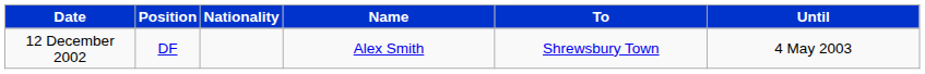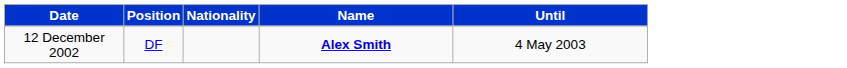 <table class="wikitable"  style="text-align:center; font-size:90%; ">
 <tr>
 <th style="background:#03c; color:white; width:120px;">Date</th>
 <th style="background:#03c; color:white; width:55px;">Position</th>
 <th style="background:#03c; color:white; width:55px;">Nationality</th>
 <th style="background:#03c; color:white; width:200px;">Name</th>
-<th style="background:#03c; color:white; width:200px;">To</th>
 <th style="background:#03c; color:white; width:200px;">Until</th>
 </tr>
 <tr>
 <td>12 December 2002</td>
 <td><a href='#'>DF</a></td>
 <td></td>
-<td><a href='#'>Alex Smith</a></td>
-<td><a href='#'>Shrewsbury Town</a></td>
+<td><strong><a href='#'>Alex Smith</a></strong></td>
 <td>4 May 2003</td>
 </tr>
 </table>
